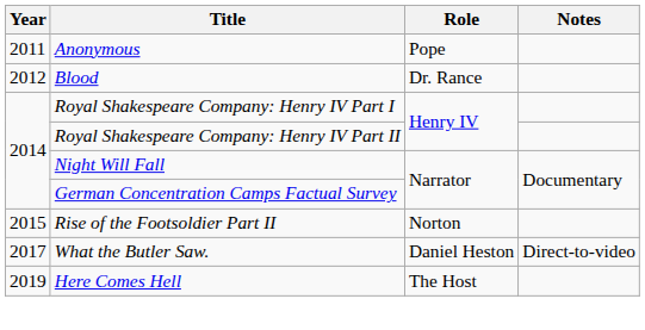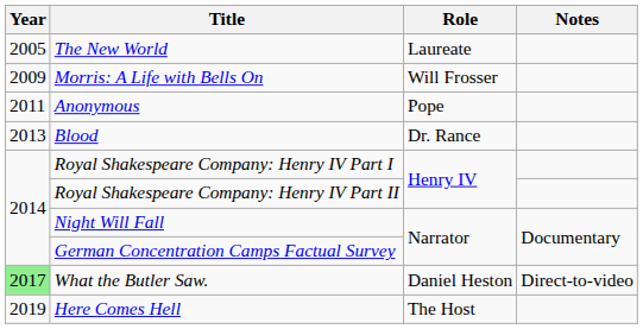 <table class="wikitable sortable">
 <tr>
 <th>Year</th>
 <th>Title</th>
 <th>Role</th>
 <th class="unsortable">Notes</th>
 </tr>
 <tr>
+<td>2005</td>
+<td><a href='#'><em>The New World</em></a></td>
+<td>Laureate</td>
+<td></td>
+</tr>
+<tr>
+<td>2009</td>
+<td><em><a href='#'>Morris: A Life with Bells On</a></em></td>
+<td>Will Frosser</td>
+<td></td>
+</tr>
+<tr>
 <td>2011</td>
 <td><a href='#'><em>Anonymous</em></a></td>
 <td>Pope</td>
 <td></td>
 </tr>
 <tr>
-<td>2012</td>
+<td>2013</td>
 <td><a href='#'><em>Blood</em></a></td>
 <td>Dr. Rance</td>
 <td></td>
 </tr>
 <tr>
 <td rowspan="4">2014</td>
 <td><em>Royal Shakespeare Company: Henry IV Part I</em></td>
 <td rowspan="2"><a href='#'>Henry IV</a></td>
 <td></td>
 </tr>
 <tr>
 <td><em>Royal Shakespeare Company: Henry IV Part II</em></td>
 <td></td>
 </tr>
 <tr>
 <td><em><a href='#'>Night Will Fall</a></em></td>
 <td rowspan="2">Narrator</td>
 <td rowspan="2">Documentary</td>
 </tr>
 <tr>
 <td><em><a href='#'>German Concentration Camps Factual Survey</a></em></td>
 </tr>
 <tr>
-<td>2015</td>
-<td><em>Rise of the Footsoldier Part II</em></td>
-<td>Norton</td>
-<td></td>
-</tr>
-<tr>
-<td>2017</td>
+<td style="background: lightgreen;">2017</td>
 <td><em>What the Butler Saw.</em></td>
 <td>Daniel Heston</td>
 <td>Direct-to-video</td>
 </tr>
 <tr>
 <td>2019</td>
 <td><em><a href='#'>Here Comes Hell</a></em></td>
 <td>The Host</td>
 <td></td>
 </tr>
 </table>
